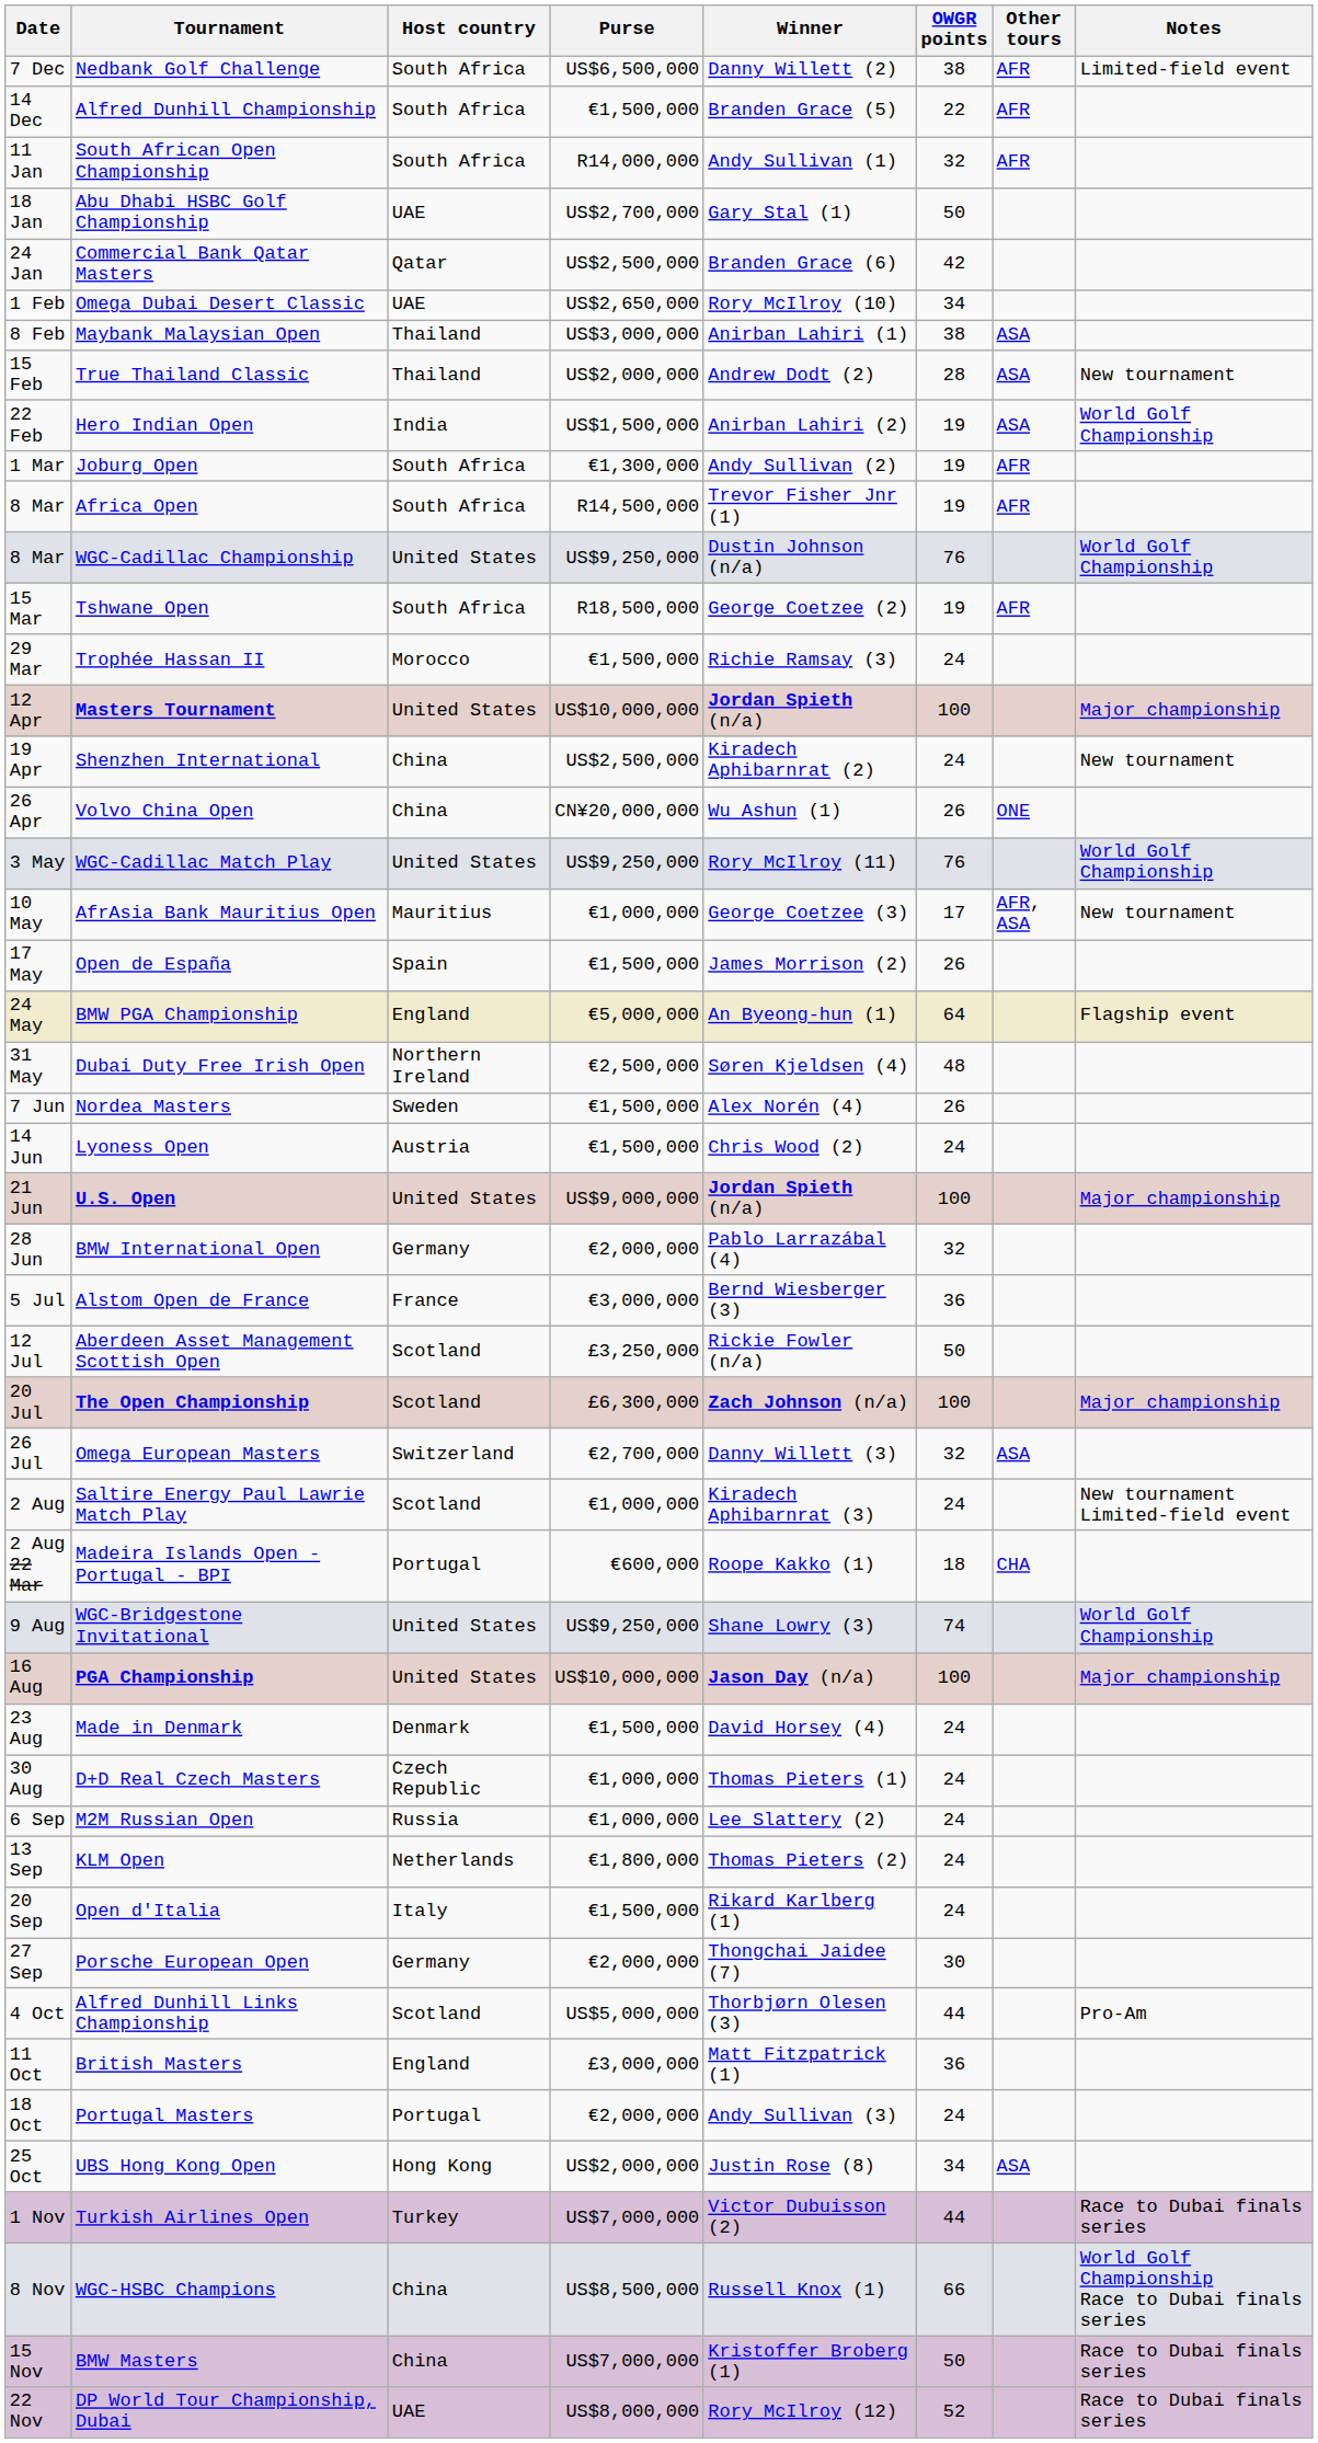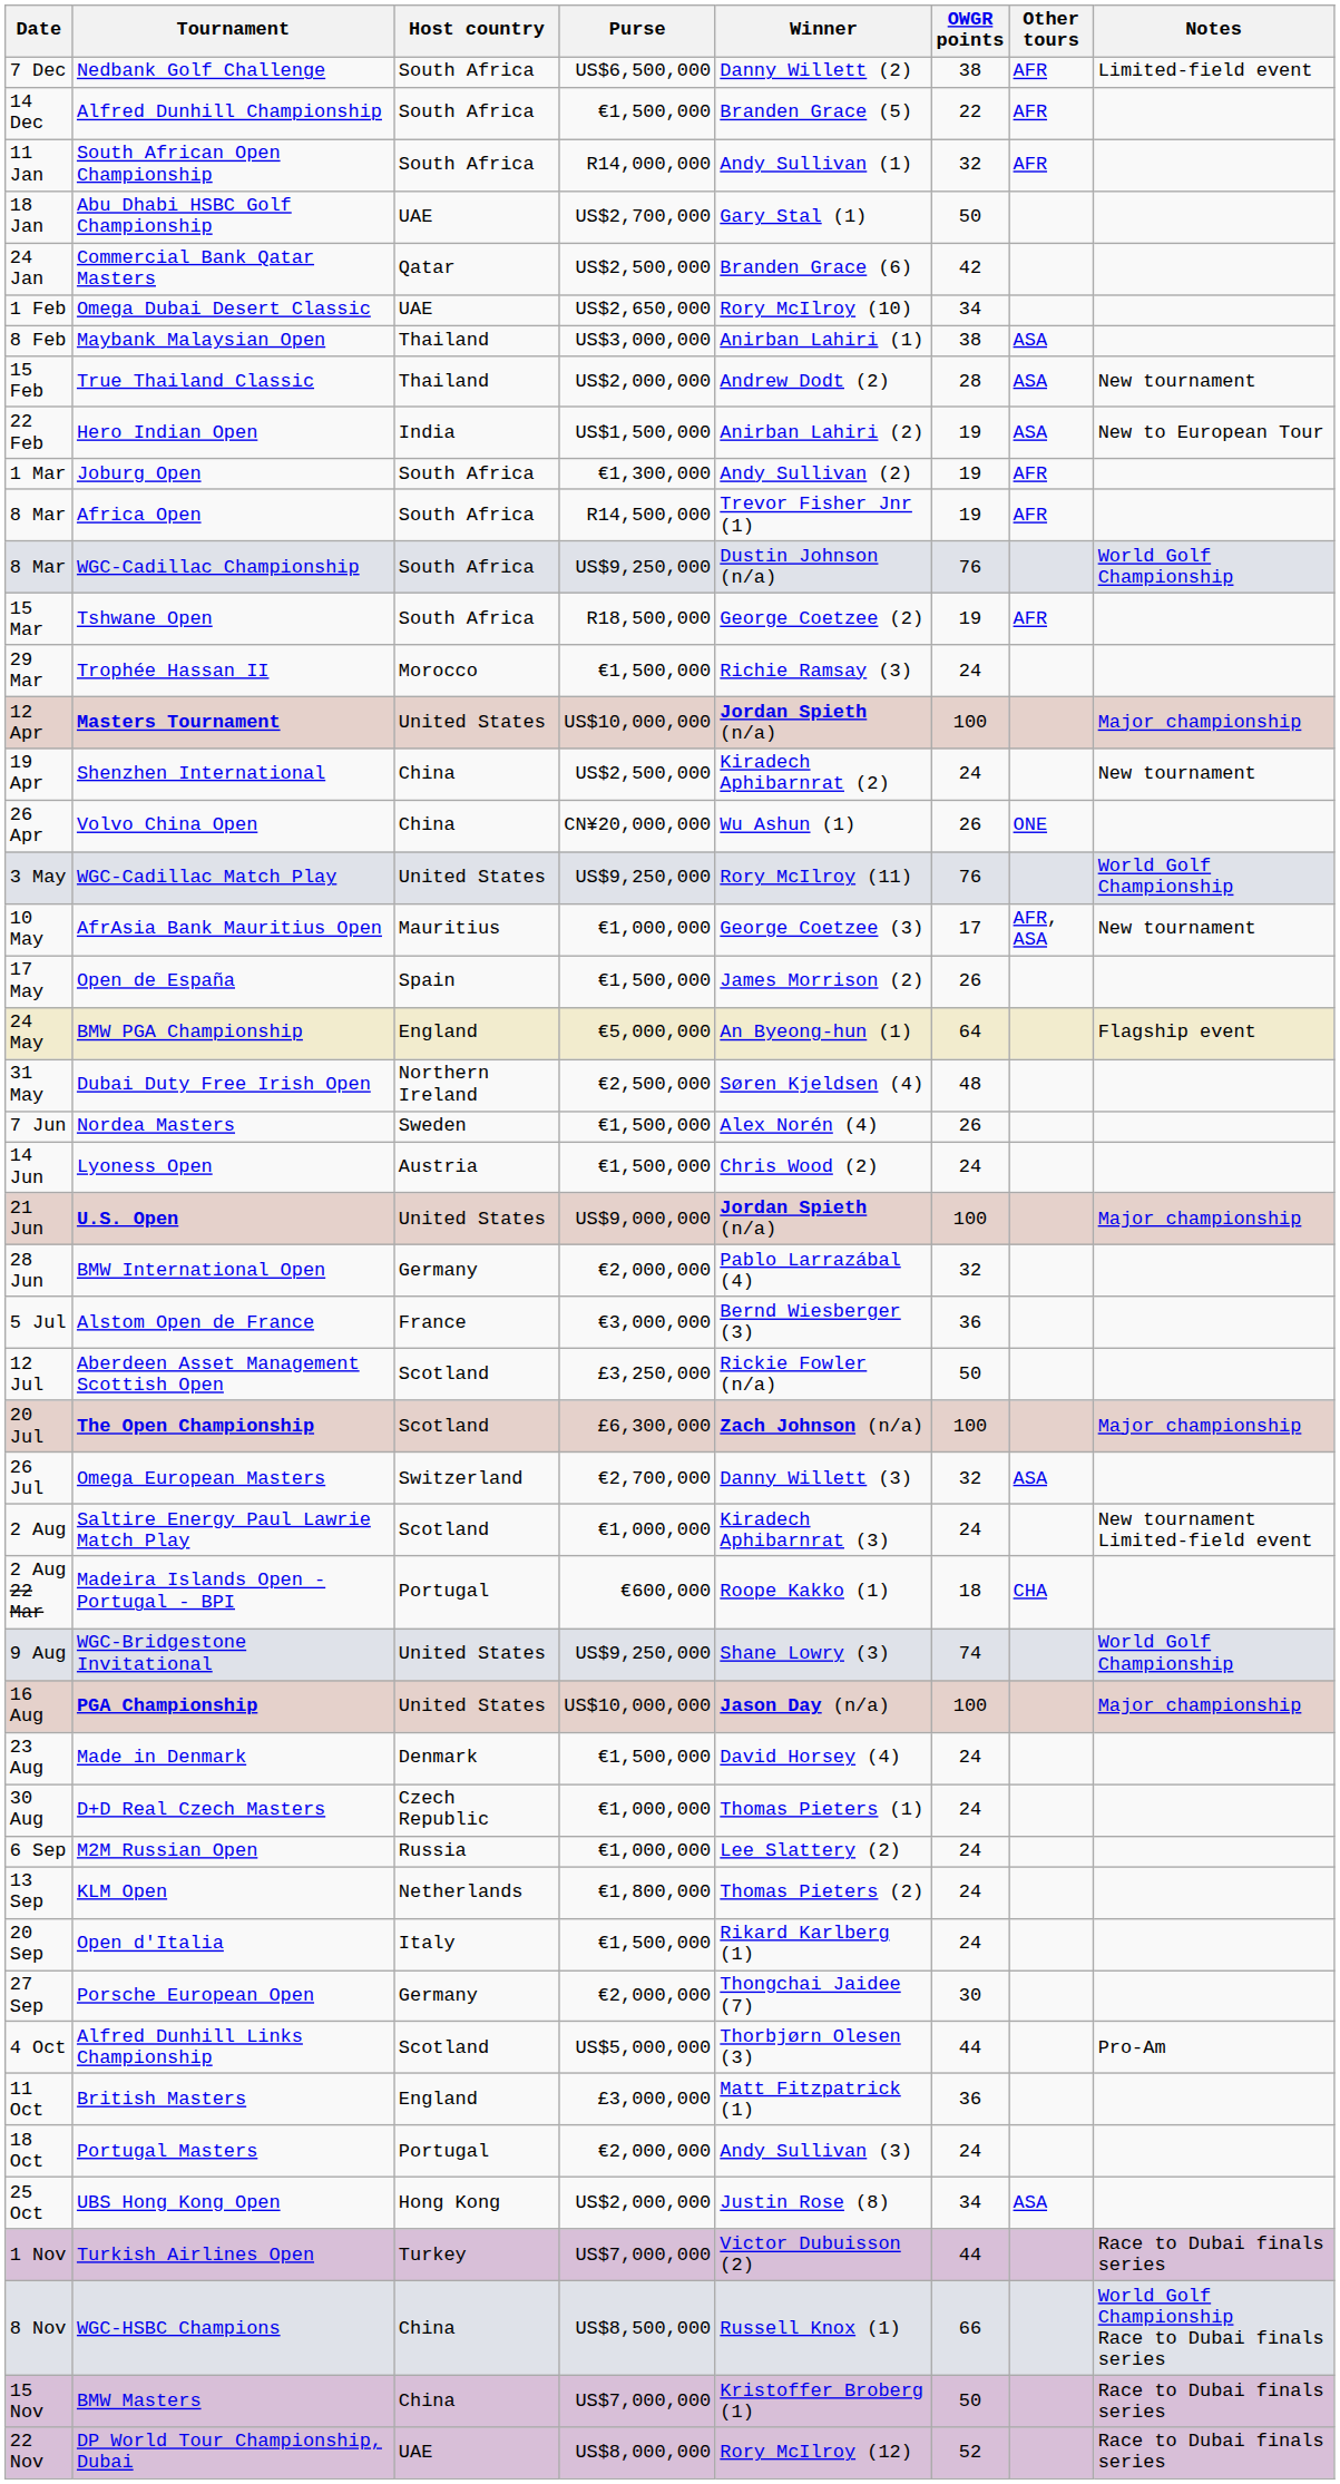 <table class="wikitable" style="font-size:95%">
 <tr>
 <th>Date</th>
 <th>Tournament</th>
 <th>Host country</th>
 <th>Purse</th>
 <th>Winner</th>
 <th><a href='#'>OWGR</a><br>points</th>
 <th>Other<br>tours</th>
 <th>Notes</th>
 </tr>
 <tr>
 <td>7 Dec</td>
 <td><a href='#'>Nedbank Golf Challenge</a></td>
 <td>South Africa</td>
 <td align=right>US$6,500,000</td>
 <td> <a href='#'>Danny Willett</a> (2)</td>
 <td align=center>38</td>
 <td><a href='#'>AFR</a></td>
 <td>Limited-field event</td>
 </tr>
 <tr>
 <td>14 Dec</td>
 <td><a href='#'>Alfred Dunhill Championship</a></td>
 <td>South Africa</td>
 <td align=right>€1,500,000</td>
 <td> <a href='#'>Branden Grace</a> (5)</td>
 <td align=center>22</td>
 <td><a href='#'>AFR</a></td>
 <td></td>
 </tr>
 <tr>
 <td>11 Jan</td>
 <td><a href='#'>South African Open Championship</a></td>
 <td>South Africa</td>
 <td align=right>R14,000,000</td>
 <td> <a href='#'>Andy Sullivan</a> (1)</td>
 <td align=center>32</td>
 <td><a href='#'>AFR</a></td>
 <td></td>
 </tr>
 <tr>
 <td>18 Jan</td>
 <td><a href='#'>Abu Dhabi HSBC Golf Championship</a></td>
 <td>UAE</td>
 <td align=right>US$2,700,000</td>
 <td> <a href='#'>Gary Stal</a> (1)</td>
 <td align=center>50</td>
 <td></td>
 <td></td>
 </tr>
 <tr>
 <td>24 Jan</td>
 <td><a href='#'>Commercial Bank Qatar Masters</a></td>
 <td>Qatar</td>
 <td align=right>US$2,500,000</td>
 <td> <a href='#'>Branden Grace</a> (6)</td>
 <td align=center>42</td>
 <td></td>
 <td></td>
 </tr>
 <tr>
 <td>1 Feb</td>
 <td><a href='#'>Omega Dubai Desert Classic</a></td>
 <td>UAE</td>
 <td align=right>US$2,650,000</td>
 <td> <a href='#'>Rory McIlroy</a> (10)</td>
 <td align=center>34</td>
 <td></td>
 <td></td>
 </tr>
 <tr>
 <td>8 Feb</td>
 <td><a href='#'>Maybank Malaysian Open</a></td>
 <td>Thailand</td>
 <td align=right>US$3,000,000</td>
 <td> <a href='#'>Anirban Lahiri</a> (1)</td>
 <td align=center>38</td>
 <td><a href='#'>ASA</a></td>
 <td></td>
 </tr>
 <tr>
 <td>15 Feb</td>
 <td><a href='#'>True Thailand Classic</a></td>
 <td>Thailand</td>
 <td align=right>US$2,000,000</td>
 <td> <a href='#'>Andrew Dodt</a> (2)</td>
 <td align=center>28</td>
 <td><a href='#'>ASA</a></td>
 <td>New tournament</td>
 </tr>
 <tr>
 <td>22 Feb</td>
 <td><a href='#'>Hero Indian Open</a></td>
 <td>India</td>
 <td align=right>US$1,500,000</td>
 <td> <a href='#'>Anirban Lahiri</a> (2)</td>
 <td align=center>19</td>
 <td><a href='#'>ASA</a></td>
-<td><a href='#'>World Golf Championship</a></td>
+<td>New to European Tour</td>
 </tr>
 <tr>
 <td>1 Mar</td>
 <td><a href='#'>Joburg Open</a></td>
 <td>South Africa</td>
 <td align=right>€1,300,000</td>
 <td> <a href='#'>Andy Sullivan</a> (2)</td>
 <td align=center>19</td>
 <td><a href='#'>AFR</a></td>
 <td></td>
 </tr>
 <tr>
 <td>8 Mar</td>
 <td><a href='#'>Africa Open</a></td>
 <td>South Africa</td>
 <td align=right>R14,500,000</td>
 <td> <a href='#'>Trevor Fisher Jnr</a> (1)</td>
 <td align=center>19</td>
 <td><a href='#'>AFR</a></td>
 <td></td>
 </tr>
 <tr style="background:#dfe2e9;">
 <td>8 Mar</td>
 <td><a href='#'>WGC-Cadillac Championship</a></td>
-<td>United States</td>
+<td>South Africa</td>
 <td align=right>US$9,250,000</td>
 <td> <a href='#'>Dustin Johnson</a> (n/a)</td>
 <td align=center>76</td>
 <td></td>
 <td><a href='#'>World Golf Championship</a></td>
 </tr>
 <tr>
 <td>15 Mar</td>
 <td><a href='#'>Tshwane Open</a></td>
 <td>South Africa</td>
 <td align=right>R18,500,000</td>
 <td> <a href='#'>George Coetzee</a> (2)</td>
 <td align=center>19</td>
 <td><a href='#'>AFR</a></td>
 <td></td>
 </tr>
 <tr>
 <td>29 Mar</td>
 <td><a href='#'>Trophée Hassan II</a></td>
 <td>Morocco</td>
 <td align=right>€1,500,000</td>
 <td> <a href='#'>Richie Ramsay</a> (3)</td>
 <td align=center>24</td>
 <td></td>
 <td></td>
 </tr>
 <tr style="background:#e5d1cb;">
 <td>12 Apr</td>
 <td><strong><a href='#'>Masters Tournament</a></strong></td>
 <td>United States</td>
 <td align=right>US$10,000,000</td>
 <td> <strong><a href='#'>Jordan Spieth</a></strong> (n/a)</td>
 <td align=center>100</td>
 <td></td>
 <td><a href='#'>Major championship</a></td>
 </tr>
 <tr>
 <td>19 Apr</td>
 <td><a href='#'>Shenzhen International</a></td>
 <td>China</td>
 <td align=right>US$2,500,000</td>
 <td> <a href='#'>Kiradech Aphibarnrat</a> (2)</td>
 <td align=center>24</td>
 <td></td>
 <td>New tournament</td>
 </tr>
 <tr>
 <td>26 Apr</td>
 <td><a href='#'>Volvo China Open</a></td>
 <td>China</td>
 <td align=right>CN¥20,000,000</td>
 <td> <a href='#'>Wu Ashun</a> (1)</td>
 <td align=center>26</td>
 <td><a href='#'>ONE</a></td>
 <td></td>
 </tr>
 <tr style="background:#dfe2e9;">
 <td>3 May</td>
 <td><a href='#'>WGC-Cadillac Match Play</a></td>
 <td>United States</td>
 <td align=right>US$9,250,000</td>
 <td> <a href='#'>Rory McIlroy</a> (11)</td>
 <td align=center>76</td>
 <td></td>
 <td><a href='#'>World Golf Championship</a></td>
 </tr>
 <tr>
 <td>10 May</td>
 <td><a href='#'>AfrAsia Bank Mauritius Open</a></td>
 <td>Mauritius</td>
 <td align=right>€1,000,000</td>
 <td> <a href='#'>George Coetzee</a> (3)</td>
 <td align=center>17</td>
 <td><a href='#'>AFR</a>, <a href='#'>ASA</a></td>
 <td>New tournament</td>
 </tr>
 <tr>
 <td>17 May</td>
 <td><a href='#'>Open de España</a></td>
 <td>Spain</td>
 <td align=right>€1,500,000</td>
 <td> <a href='#'>James Morrison</a> (2)</td>
 <td align=center>26</td>
 <td></td>
 <td></td>
 </tr>
 <tr style="background:#f2ecce;">
 <td>24 May</td>
 <td><a href='#'>BMW PGA Championship</a></td>
 <td>England</td>
 <td align=right>€5,000,000</td>
 <td> <a href='#'>An Byeong-hun</a> (1)</td>
 <td align=center>64</td>
 <td></td>
 <td>Flagship event</td>
 </tr>
 <tr>
 <td>31 May</td>
 <td><a href='#'>Dubai Duty Free Irish Open</a></td>
 <td>Northern Ireland</td>
 <td align=right>€2,500,000</td>
 <td> <a href='#'>Søren Kjeldsen</a> (4)</td>
 <td align=center>48</td>
 <td></td>
 <td></td>
 </tr>
 <tr>
 <td>7 Jun</td>
 <td><a href='#'>Nordea Masters</a></td>
 <td>Sweden</td>
 <td align=right>€1,500,000</td>
 <td> <a href='#'>Alex Norén</a> (4)</td>
 <td align=center>26</td>
 <td></td>
 <td></td>
 </tr>
 <tr>
 <td>14 Jun</td>
 <td><a href='#'>Lyoness Open</a></td>
 <td>Austria</td>
 <td align=right>€1,500,000</td>
 <td> <a href='#'>Chris Wood</a> (2)</td>
 <td align=center>24</td>
 <td></td>
 <td></td>
 </tr>
 <tr style="background:#e5d1cb;">
 <td>21 Jun</td>
 <td><strong><a href='#'>U.S. Open</a></strong></td>
 <td>United States</td>
 <td align=right>US$9,000,000</td>
 <td> <strong><a href='#'>Jordan Spieth</a></strong> (n/a)</td>
 <td align=center>100</td>
 <td></td>
 <td><a href='#'>Major championship</a></td>
 </tr>
 <tr>
 <td>28 Jun</td>
 <td><a href='#'>BMW International Open</a></td>
 <td>Germany</td>
 <td align=right>€2,000,000</td>
 <td> <a href='#'>Pablo Larrazábal</a> (4)</td>
 <td align=center>32</td>
 <td></td>
 <td></td>
 </tr>
 <tr>
 <td>5 Jul</td>
 <td><a href='#'>Alstom Open de France</a></td>
 <td>France</td>
 <td align=right>€3,000,000</td>
 <td> <a href='#'>Bernd Wiesberger</a> (3)</td>
 <td align=center>36</td>
 <td></td>
 <td></td>
 </tr>
 <tr>
 <td>12 Jul</td>
 <td><a href='#'>Aberdeen Asset Management Scottish Open</a></td>
 <td>Scotland</td>
 <td align=right>£3,250,000</td>
 <td> <a href='#'>Rickie Fowler</a> (n/a)</td>
 <td align=center>50</td>
 <td></td>
 <td></td>
 </tr>
 <tr style="background:#e5d1cb;">
 <td>20 Jul</td>
 <td><strong><a href='#'>The Open Championship</a></strong></td>
 <td>Scotland</td>
 <td align=right>£6,300,000</td>
 <td> <strong><a href='#'>Zach Johnson</a></strong> (n/a)</td>
 <td align=center>100</td>
 <td></td>
 <td><a href='#'>Major championship</a></td>
 </tr>
 <tr>
 <td>26 Jul</td>
 <td><a href='#'>Omega European Masters</a></td>
 <td>Switzerland</td>
 <td align=right>€2,700,000</td>
 <td> <a href='#'>Danny Willett</a> (3)</td>
 <td align=center>32</td>
 <td><a href='#'>ASA</a></td>
 <td></td>
 </tr>
 <tr>
 <td>2 Aug</td>
 <td><a href='#'>Saltire Energy Paul Lawrie Match Play</a></td>
 <td>Scotland</td>
 <td align=right>€1,000,000</td>
 <td> <a href='#'>Kiradech Aphibarnrat</a> (3)</td>
 <td align=center>24</td>
 <td></td>
 <td>New tournament<br>Limited-field event</td>
 </tr>
 <tr>
 <td>2 Aug<br><s>22 Mar</s></td>
 <td><a href='#'>Madeira Islands Open - Portugal - BPI</a></td>
 <td>Portugal</td>
 <td align=right>€600,000</td>
 <td> <a href='#'>Roope Kakko</a> (1)</td>
 <td align=center>18</td>
 <td><a href='#'>CHA</a></td>
 <td></td>
 </tr>
 <tr style="background:#dfe2e9;">
 <td>9 Aug</td>
 <td><a href='#'>WGC-Bridgestone Invitational</a></td>
 <td>United States</td>
 <td align=right>US$9,250,000</td>
 <td> <a href='#'>Shane Lowry</a> (3)</td>
 <td align=center>74</td>
 <td></td>
 <td><a href='#'>World Golf Championship</a></td>
 </tr>
 <tr style="background:#e5d1cb;">
 <td>16 Aug</td>
 <td><strong><a href='#'>PGA Championship</a></strong></td>
 <td>United States</td>
 <td align=right>US$10,000,000</td>
 <td> <strong><a href='#'>Jason Day</a></strong> (n/a)</td>
 <td align=center>100</td>
 <td></td>
 <td><a href='#'>Major championship</a></td>
 </tr>
 <tr>
 <td>23 Aug</td>
 <td><a href='#'>Made in Denmark</a></td>
 <td>Denmark</td>
 <td align=right>€1,500,000</td>
 <td> <a href='#'>David Horsey</a> (4)</td>
 <td align=center>24</td>
 <td></td>
 <td></td>
 </tr>
 <tr>
 <td>30 Aug</td>
 <td><a href='#'>D+D Real Czech Masters</a></td>
 <td>Czech Republic</td>
 <td align=right>€1,000,000</td>
 <td> <a href='#'>Thomas Pieters</a> (1)</td>
 <td align=center>24</td>
 <td></td>
 <td></td>
 </tr>
 <tr>
 <td>6 Sep</td>
 <td><a href='#'>M2M Russian Open</a></td>
 <td>Russia</td>
 <td align=right>€1,000,000</td>
 <td> <a href='#'>Lee Slattery</a> (2)</td>
 <td align=center>24</td>
 <td></td>
 <td></td>
 </tr>
 <tr>
 <td>13 Sep</td>
 <td><a href='#'>KLM Open</a></td>
 <td>Netherlands</td>
 <td align=right>€1,800,000</td>
 <td> <a href='#'>Thomas Pieters</a> (2)</td>
 <td align=center>24</td>
 <td></td>
 <td></td>
 </tr>
 <tr>
 <td>20 Sep</td>
 <td><a href='#'>Open d'Italia</a></td>
 <td>Italy</td>
 <td align=right>€1,500,000</td>
 <td> <a href='#'>Rikard Karlberg</a> (1)</td>
 <td align=center>24</td>
 <td></td>
 <td></td>
 </tr>
 <tr>
 <td>27 Sep</td>
 <td><a href='#'>Porsche European Open</a></td>
 <td>Germany</td>
 <td align=right>€2,000,000</td>
 <td> <a href='#'>Thongchai Jaidee</a> (7)</td>
 <td align=center>30</td>
 <td></td>
 <td></td>
 </tr>
 <tr>
 <td>4 Oct</td>
 <td><a href='#'>Alfred Dunhill Links Championship</a></td>
 <td>Scotland</td>
 <td align=right>US$5,000,000</td>
 <td> <a href='#'>Thorbjørn Olesen</a> (3)</td>
 <td align=center>44</td>
 <td></td>
 <td>Pro-Am</td>
 </tr>
 <tr>
 <td>11 Oct</td>
 <td><a href='#'>British Masters</a></td>
 <td>England</td>
 <td align=right>£3,000,000</td>
 <td> <a href='#'>Matt Fitzpatrick</a> (1)</td>
 <td align=center>36</td>
 <td></td>
 <td></td>
 </tr>
 <tr>
 <td>18 Oct</td>
 <td><a href='#'>Portugal Masters</a></td>
 <td>Portugal</td>
 <td align=right>€2,000,000</td>
 <td> <a href='#'>Andy Sullivan</a> (3)</td>
 <td align=center>24</td>
 <td></td>
 <td></td>
 </tr>
 <tr>
 <td>25 Oct</td>
 <td><a href='#'>UBS Hong Kong Open</a></td>
 <td>Hong Kong</td>
 <td align=right>US$2,000,000</td>
 <td> <a href='#'>Justin Rose</a> (8)</td>
 <td align=center>34</td>
 <td><a href='#'>ASA</a></td>
 <td></td>
 </tr>
 <tr style="background:thistle;">
 <td>1 Nov</td>
 <td><a href='#'>Turkish Airlines Open</a></td>
 <td>Turkey</td>
 <td align=right>US$7,000,000</td>
 <td> <a href='#'>Victor Dubuisson</a> (2)</td>
 <td align=center>44</td>
 <td></td>
 <td>Race to Dubai finals series</td>
 </tr>
 <tr style="background:#dfe2e9;">
 <td>8 Nov</td>
 <td><a href='#'>WGC-HSBC Champions</a></td>
 <td>China</td>
 <td align=right>US$8,500,000</td>
 <td> <a href='#'>Russell Knox</a> (1)</td>
 <td align=center>66</td>
 <td></td>
 <td><a href='#'>World Golf Championship</a><br>Race to Dubai finals series</td>
 </tr>
 <tr style="background:thistle;">
 <td>15 Nov</td>
 <td><a href='#'>BMW Masters</a></td>
 <td>China</td>
 <td align=right>US$7,000,000</td>
 <td> <a href='#'>Kristoffer Broberg</a> (1)</td>
 <td align=center>50</td>
 <td></td>
 <td>Race to Dubai finals series</td>
 </tr>
 <tr style="background:thistle;">
 <td>22 Nov</td>
 <td><a href='#'>DP World Tour Championship, Dubai</a></td>
 <td>UAE</td>
 <td align=right>US$8,000,000</td>
 <td> <a href='#'>Rory McIlroy</a> (12)</td>
 <td align=center>52</td>
 <td></td>
 <td>Race to Dubai finals series</td>
 </tr>
 </table>
